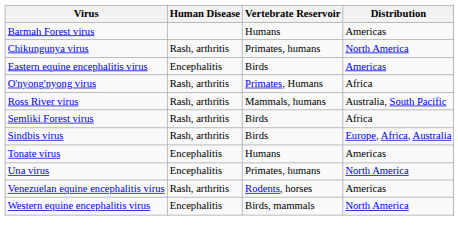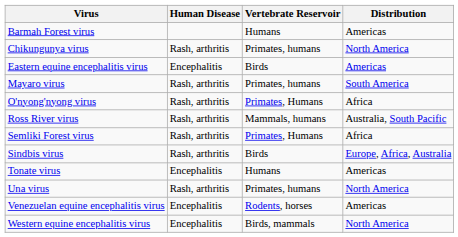 <table class="wikitable" style="float: right; font-size: 85%; margin-left: 1em; max-width: 50%;">
 <tr>
 <th scope="col">Virus</th>
 <th scope="col">Human Disease</th>
 <th scope="col">Vertebrate Reservoir</th>
 <th scope="col">Distribution</th>
 </tr>
 <tr>
 <td><a href='#'>Barmah Forest virus</a></td>
 <td></td>
 <td>Humans</td>
 <td>Americas</td>
 </tr>
 <tr>
 <td><a href='#'>Chikungunya virus</a></td>
 <td>Rash, arthritis</td>
 <td>Primates, humans</td>
 <td><a href='#'>North America</a></td>
 </tr>
 <tr>
 <td><a href='#'>Eastern equine encephalitis virus</a></td>
 <td>Encephalitis</td>
 <td>Birds</td>
 <td><a href='#'>Americas</a></td>
 </tr>
 <tr>
+<td><a href='#'>Mayaro virus</a></td>
+<td>Rash, arthritis</td>
+<td>Primates, humans</td>
+<td><a href='#'>South America</a></td>
+</tr>
+<tr>
 <td><a href='#'>O'nyong'nyong virus</a></td>
 <td>Rash, arthritis</td>
 <td><a href='#'>Primates</a>, Humans</td>
 <td>Africa</td>
 </tr>
 <tr>
 <td><a href='#'>Ross River virus</a></td>
 <td>Rash, arthritis</td>
 <td>Mammals, humans</td>
 <td>Australia, <a href='#'>South Pacific</a></td>
 </tr>
 <tr>
 <td><a href='#'>Semliki Forest virus</a></td>
 <td>Rash, arthritis</td>
-<td>Birds</td>
+<td><a href='#'>Primates</a>, Humans</td>
 <td>Africa</td>
 </tr>
 <tr>
 <td><a href='#'>Sindbis virus</a></td>
 <td>Rash, arthritis</td>
 <td>Birds</td>
 <td><a href='#'>Europe</a>, <a href='#'>Africa</a>, <a href='#'>Australia</a></td>
 </tr>
 <tr>
 <td><a href='#'>Tonate virus</a></td>
 <td>Encephalitis</td>
 <td>Humans</td>
 <td>Americas</td>
 </tr>
 <tr>
 <td><a href='#'>Una virus</a></td>
-<td>Encephalitis</td>
+<td>Rash, arthritis</td>
 <td>Primates, humans</td>
 <td><a href='#'>North America</a></td>
 </tr>
 <tr>
 <td><a href='#'>Venezuelan equine encephalitis virus</a></td>
-<td>Rash, arthritis</td>
+<td>Encephalitis</td>
 <td><a href='#'>Rodents</a>, horses</td>
 <td>Americas</td>
 </tr>
 <tr>
 <td><a href='#'>Western equine encephalitis virus</a></td>
 <td>Encephalitis</td>
 <td>Birds, mammals</td>
 <td><a href='#'>North America</a></td>
 </tr>
 </table>
